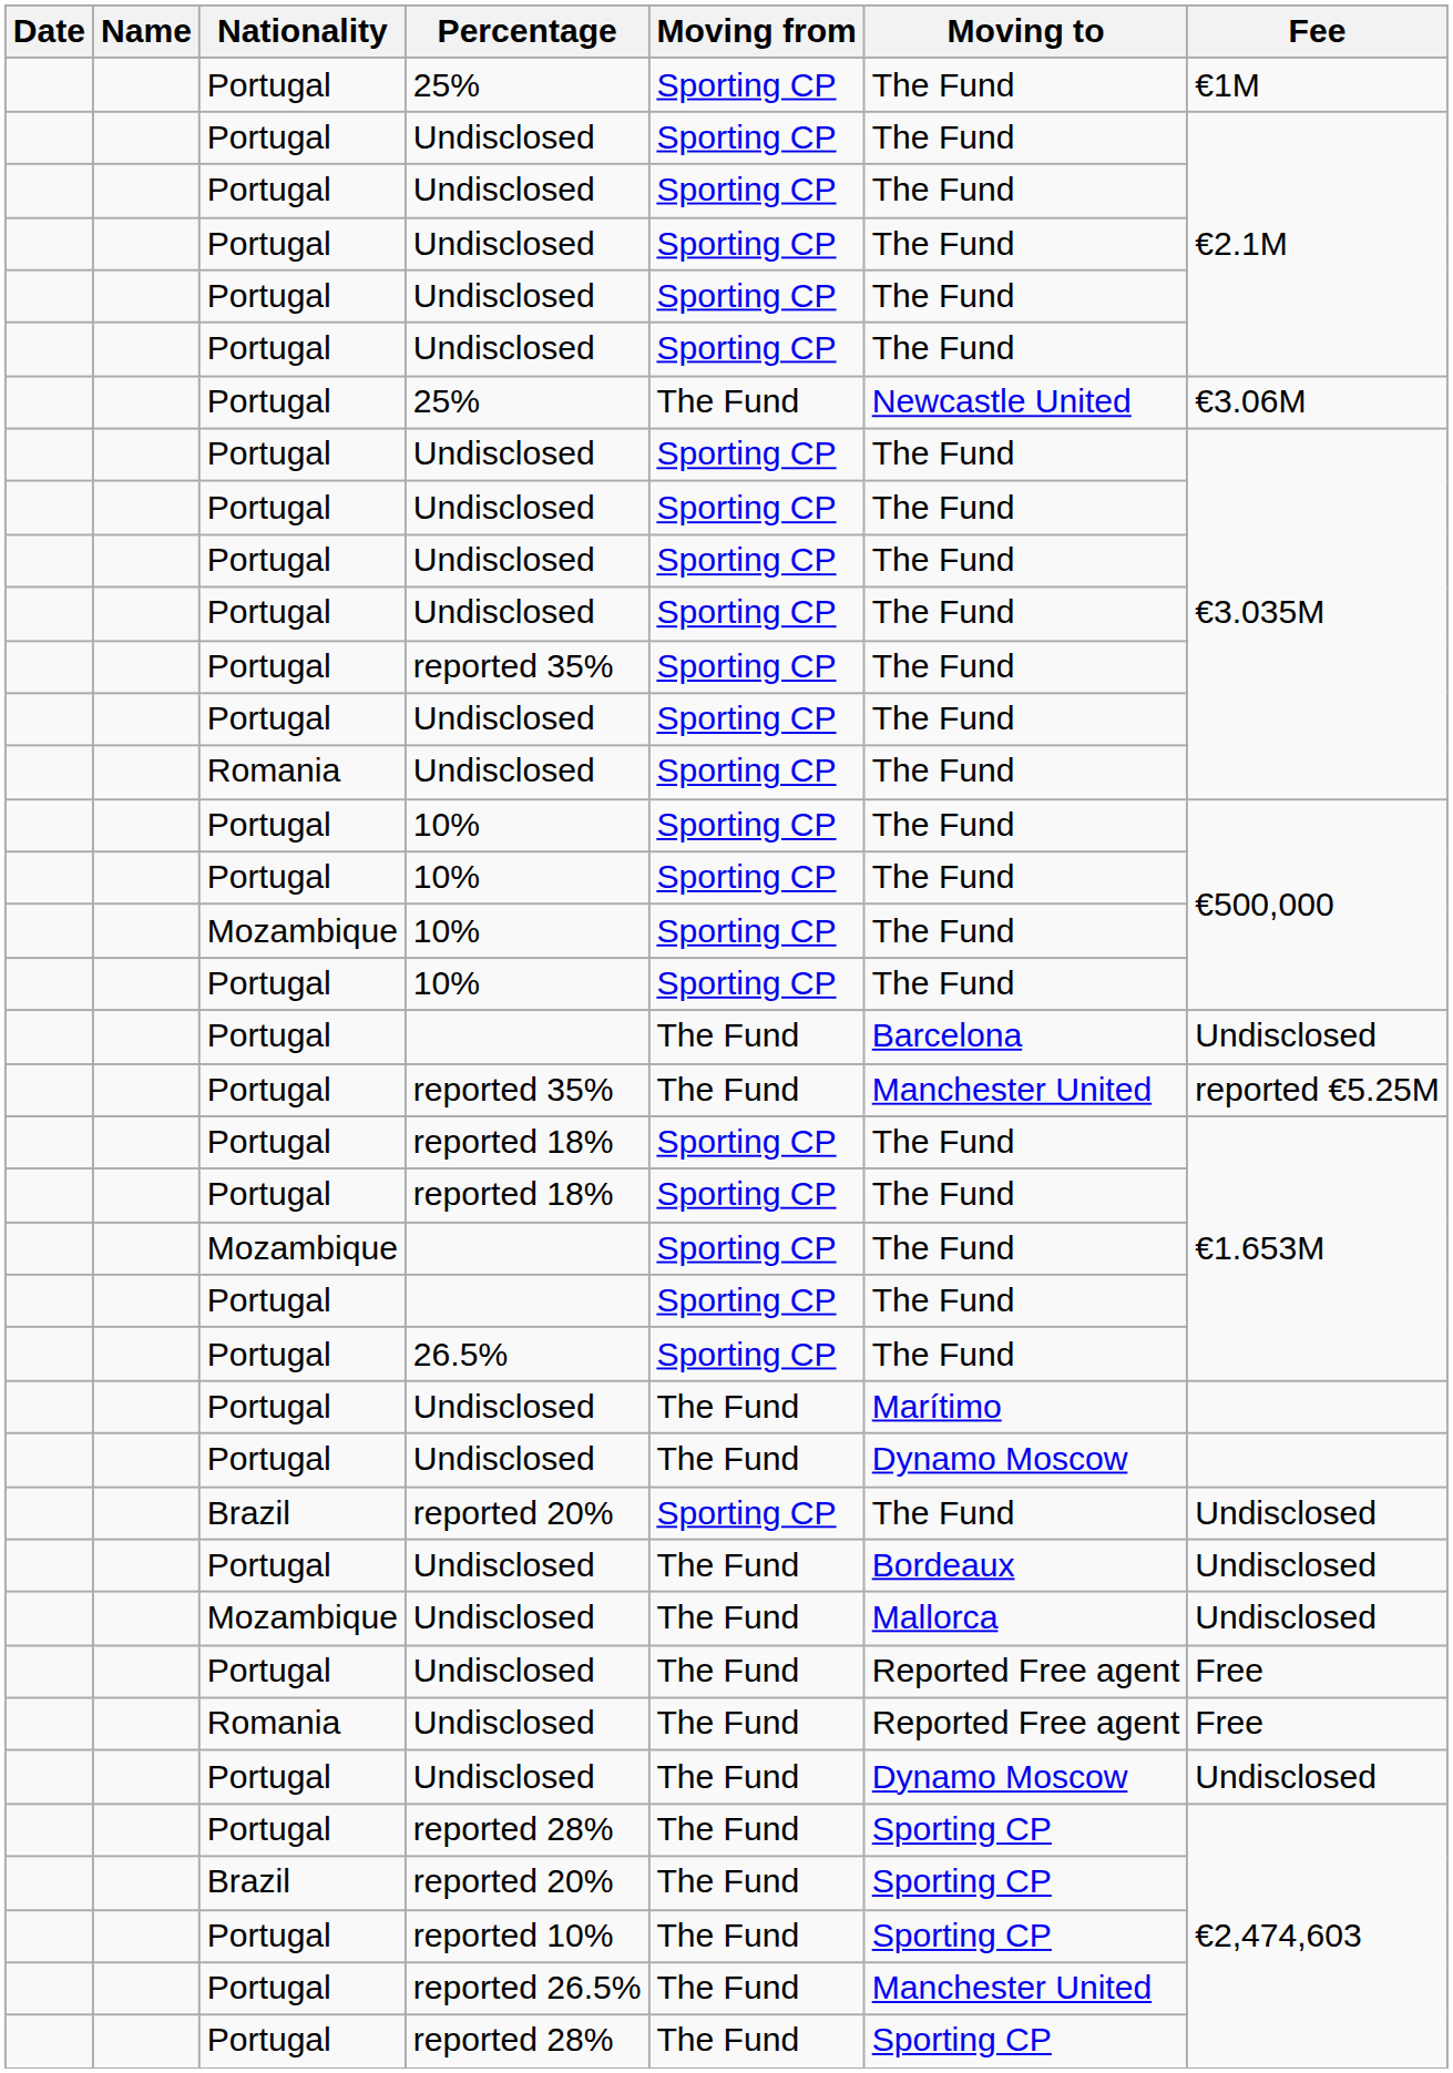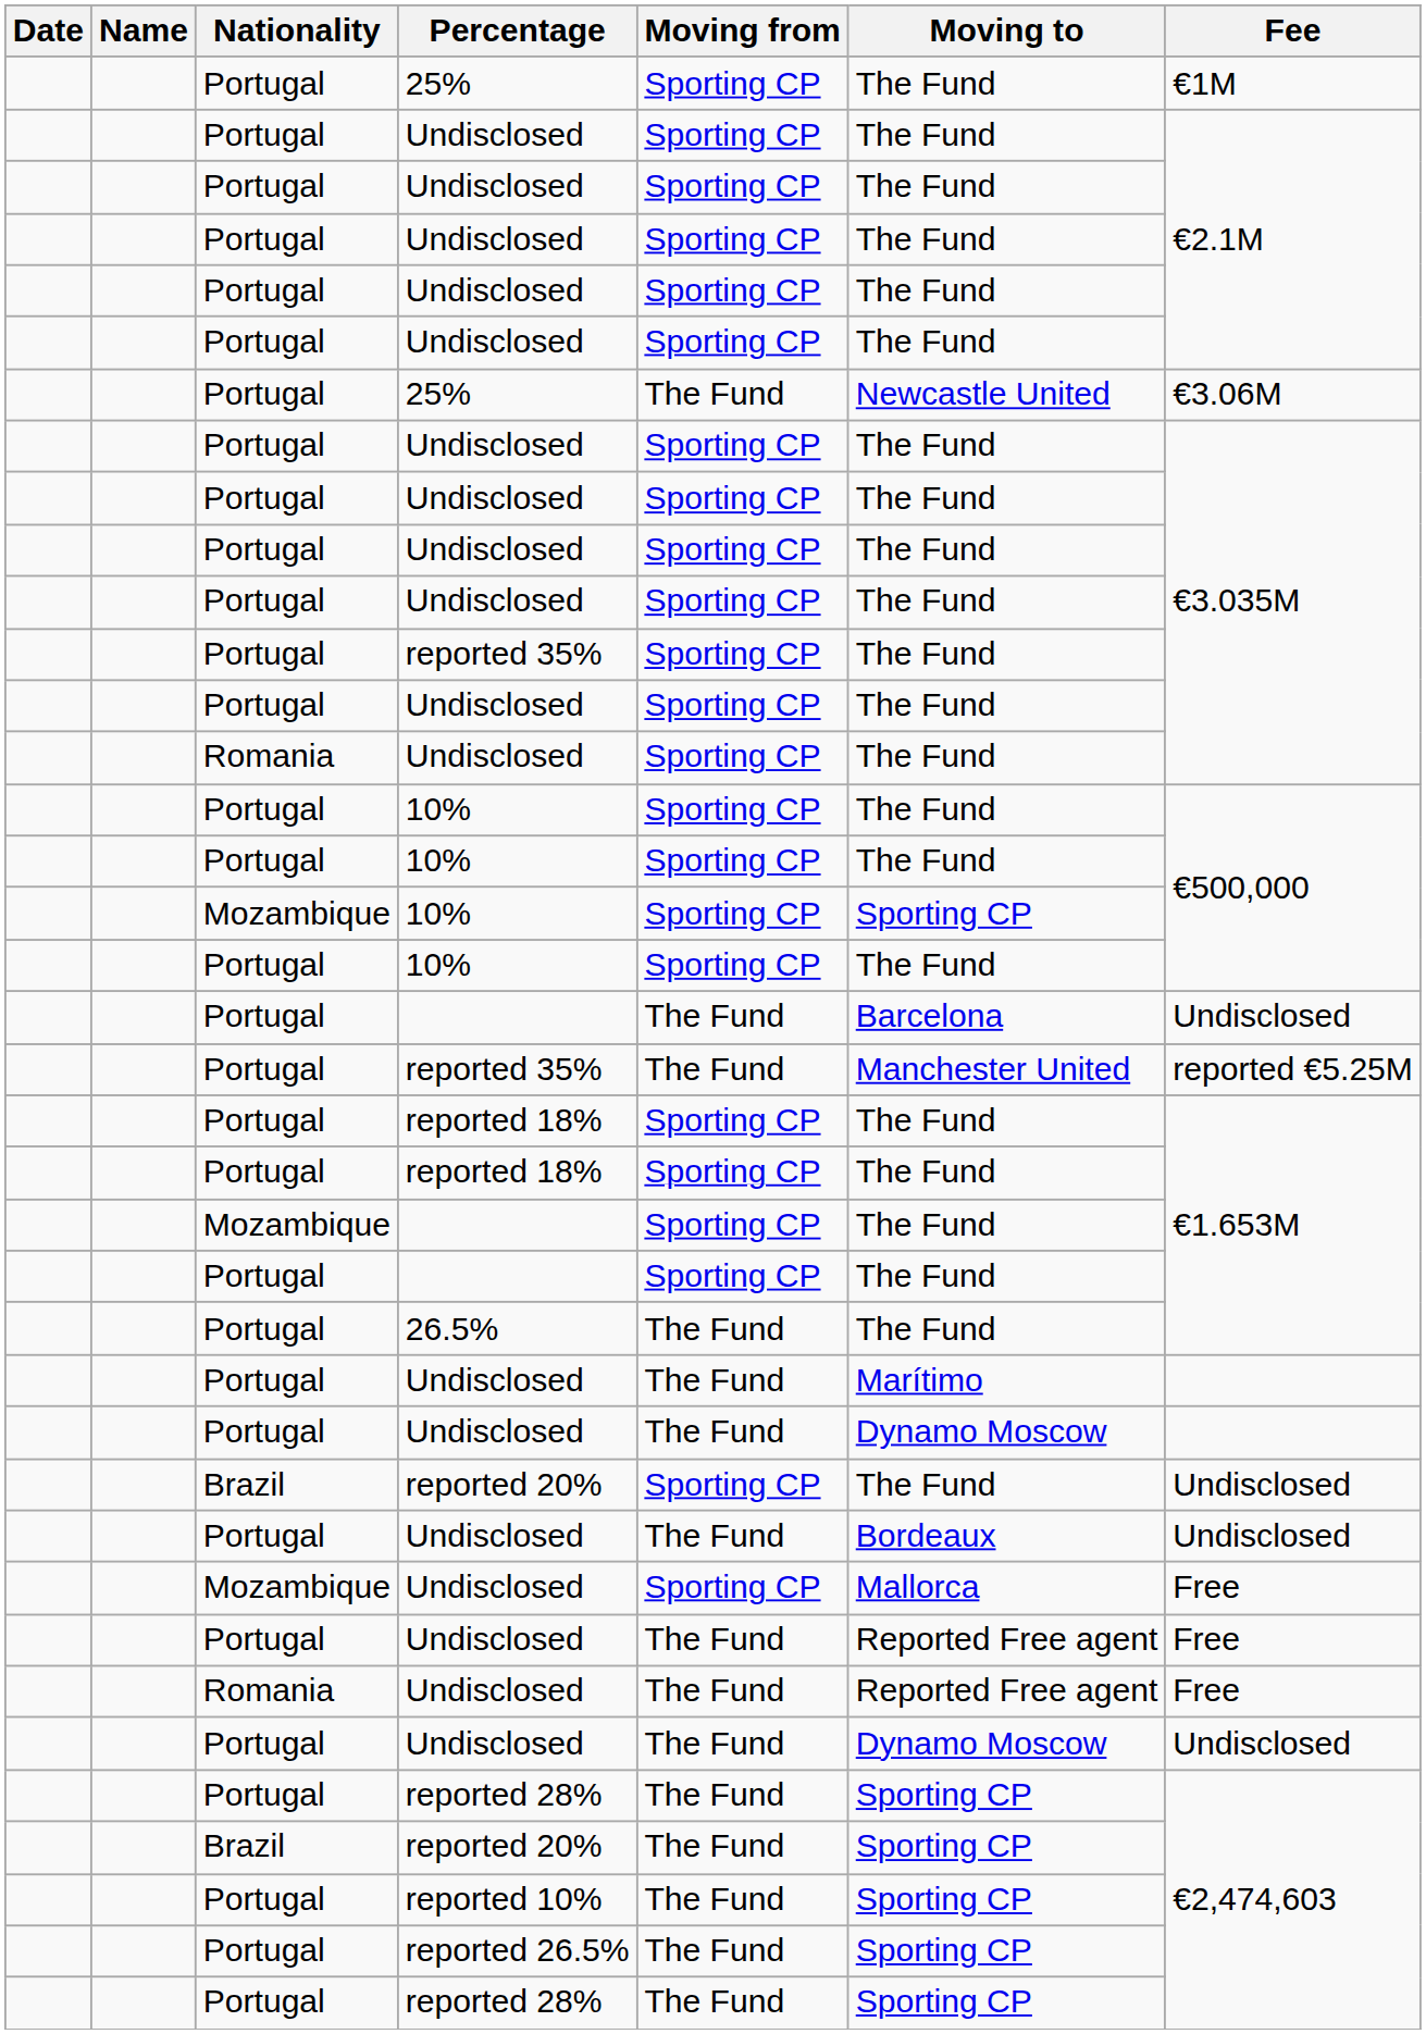 <table class="wikitable">
 <tr>
 <th>Date</th>
 <th>Name</th>
 <th>Nationality</th>
 <th>Percentage</th>
 <th>Moving from</th>
 <th>Moving to</th>
 <th>Fee</th>
 </tr>
 <tr>
 <td align=right></td>
 <td></td>
 <td>Portugal</td>
 <td>25%</td>
 <td><a href='#'>Sporting CP</a></td>
 <td>The Fund</td>
 <td>€1M</td>
 </tr>
 <tr>
 <td align=right></td>
 <td></td>
 <td>Portugal</td>
 <td>Undisclosed</td>
 <td><a href='#'>Sporting CP</a></td>
 <td>The Fund</td>
 <td rowspan=5>€2.1M</td>
 </tr>
 <tr>
 <td align=right></td>
 <td></td>
 <td>Portugal</td>
 <td>Undisclosed</td>
 <td><a href='#'>Sporting CP</a></td>
 <td>The Fund</td>
 </tr>
 <tr>
 <td align=right></td>
 <td></td>
 <td>Portugal</td>
 <td>Undisclosed</td>
 <td><a href='#'>Sporting CP</a></td>
 <td>The Fund</td>
 </tr>
 <tr>
 <td align=right></td>
 <td></td>
 <td>Portugal</td>
 <td>Undisclosed</td>
 <td><a href='#'>Sporting CP</a></td>
 <td>The Fund</td>
 </tr>
 <tr>
 <td align=right></td>
 <td></td>
 <td>Portugal</td>
 <td>Undisclosed</td>
 <td><a href='#'>Sporting CP</a></td>
 <td>The Fund</td>
 </tr>
 <tr>
 <td align=right></td>
 <td></td>
 <td>Portugal</td>
 <td>25%</td>
 <td>The Fund</td>
 <td> <a href='#'>Newcastle United</a></td>
 <td>€3.06M</td>
 </tr>
 <tr>
 <td></td>
 <td></td>
 <td>Portugal</td>
 <td>Undisclosed</td>
 <td><a href='#'>Sporting CP</a></td>
 <td>The Fund</td>
 <td rowspan=7>€3.035M</td>
 </tr>
 <tr>
 <td></td>
 <td></td>
 <td>Portugal</td>
 <td>Undisclosed</td>
 <td><a href='#'>Sporting CP</a></td>
 <td>The Fund</td>
 </tr>
 <tr>
 <td></td>
 <td></td>
 <td>Portugal</td>
 <td>Undisclosed</td>
 <td><a href='#'>Sporting CP</a></td>
 <td>The Fund</td>
 </tr>
 <tr>
 <td></td>
 <td></td>
 <td>Portugal</td>
 <td>Undisclosed</td>
 <td><a href='#'>Sporting CP</a></td>
 <td>The Fund</td>
 </tr>
 <tr>
 <td></td>
 <td></td>
 <td>Portugal</td>
 <td>reported 35%</td>
 <td><a href='#'>Sporting CP</a></td>
 <td>The Fund</td>
 </tr>
 <tr>
 <td></td>
 <td></td>
 <td>Portugal</td>
 <td>Undisclosed</td>
 <td><a href='#'>Sporting CP</a></td>
 <td>The Fund</td>
 </tr>
 <tr>
 <td></td>
 <td></td>
 <td>Romania</td>
 <td>Undisclosed</td>
 <td><a href='#'>Sporting CP</a></td>
 <td>The Fund</td>
 </tr>
 <tr>
 <td align=right></td>
 <td></td>
 <td>Portugal</td>
 <td>10%</td>
 <td><a href='#'>Sporting CP</a></td>
 <td>The Fund</td>
 <td rowspan=4>€500,000</td>
 </tr>
 <tr>
 <td align=right></td>
 <td></td>
 <td>Portugal</td>
 <td>10%</td>
 <td><a href='#'>Sporting CP</a></td>
 <td>The Fund</td>
 </tr>
 <tr>
 <td align=right></td>
 <td></td>
 <td>Mozambique</td>
 <td>10%</td>
 <td><a href='#'>Sporting CP</a></td>
-<td>The Fund</td>
+<td><a href='#'>Sporting CP</a></td>
 </tr>
 <tr>
 <td align=right></td>
 <td></td>
 <td>Portugal</td>
 <td>10%</td>
 <td><a href='#'>Sporting CP</a></td>
 <td>The Fund</td>
 </tr>
 <tr>
 <td align=right></td>
 <td></td>
 <td>Portugal</td>
 <td></td>
 <td>The Fund</td>
 <td> <a href='#'>Barcelona</a></td>
 <td>Undisclosed</td>
 </tr>
 <tr>
 <td align=right></td>
 <td></td>
 <td>Portugal</td>
 <td>reported 35%</td>
 <td>The Fund</td>
 <td> <a href='#'>Manchester United</a></td>
 <td>reported €5.25M</td>
 </tr>
 <tr>
 <td align=right></td>
 <td></td>
 <td>Portugal</td>
 <td>reported 18%</td>
 <td><a href='#'>Sporting CP</a></td>
 <td>The Fund</td>
 <td rowspan=5>€1.653M</td>
 </tr>
 <tr>
 <td align=right></td>
 <td></td>
 <td>Portugal</td>
 <td>reported 18%</td>
 <td><a href='#'>Sporting CP</a></td>
 <td>The Fund</td>
 </tr>
 <tr>
 <td align=right></td>
 <td></td>
 <td>Mozambique</td>
 <td></td>
 <td><a href='#'>Sporting CP</a></td>
 <td>The Fund</td>
 </tr>
 <tr>
 <td align=right></td>
 <td></td>
 <td>Portugal</td>
 <td></td>
 <td><a href='#'>Sporting CP</a></td>
 <td>The Fund</td>
 </tr>
 <tr>
 <td align=right></td>
 <td></td>
 <td>Portugal</td>
 <td>26.5%</td>
-<td><a href='#'>Sporting CP</a></td>
+<td>The Fund</td>
 <td>The Fund</td>
 </tr>
 <tr>
 <td align=right></td>
 <td></td>
 <td>Portugal</td>
 <td>Undisclosed</td>
 <td>The Fund</td>
 <td><a href='#'>Marítimo</a></td>
 <td></td>
 </tr>
 <tr>
 <td align=right></td>
 <td></td>
 <td>Portugal</td>
 <td>Undisclosed</td>
 <td>The Fund</td>
 <td> <a href='#'>Dynamo Moscow</a></td>
 <td></td>
 </tr>
 <tr>
 <td align=right></td>
 <td></td>
 <td>Brazil</td>
 <td>reported 20%</td>
 <td><a href='#'>Sporting CP</a></td>
 <td>The Fund</td>
 <td>Undisclosed</td>
 </tr>
 <tr>
 <td align=right></td>
 <td></td>
 <td>Portugal</td>
 <td>Undisclosed</td>
 <td>The Fund</td>
 <td> <a href='#'>Bordeaux</a></td>
 <td>Undisclosed</td>
 </tr>
 <tr>
 <td align=right></td>
 <td></td>
 <td>Mozambique</td>
 <td>Undisclosed</td>
-<td>The Fund</td>
+<td><a href='#'>Sporting CP</a></td>
 <td> <a href='#'>Mallorca</a></td>
-<td>Undisclosed</td>
+<td>Free</td>
 </tr>
 <tr>
 <td align=right></td>
 <td></td>
 <td>Portugal</td>
 <td>Undisclosed</td>
 <td>The Fund</td>
 <td>Reported Free agent</td>
 <td>Free</td>
 </tr>
 <tr>
 <td align=right></td>
 <td></td>
 <td>Romania</td>
 <td>Undisclosed</td>
 <td>The Fund</td>
 <td>Reported Free agent</td>
 <td>Free</td>
 </tr>
 <tr>
 <td align=right></td>
 <td></td>
 <td>Portugal</td>
 <td>Undisclosed</td>
 <td>The Fund</td>
 <td> <a href='#'>Dynamo Moscow</a></td>
 <td>Undisclosed</td>
 </tr>
 <tr>
 <td align=right></td>
 <td></td>
 <td>Portugal</td>
 <td>reported 28%</td>
 <td>The Fund</td>
 <td><a href='#'>Sporting CP</a></td>
 <td rowspan=5>€2,474,603</td>
 </tr>
 <tr>
 <td align=right></td>
 <td></td>
 <td>Brazil</td>
 <td>reported 20%</td>
 <td>The Fund</td>
 <td><a href='#'>Sporting CP</a></td>
 </tr>
 <tr>
 <td align=right></td>
 <td></td>
 <td>Portugal</td>
 <td>reported 10%</td>
 <td>The Fund</td>
 <td><a href='#'>Sporting CP</a></td>
 </tr>
 <tr>
 <td align=right></td>
 <td></td>
 <td>Portugal</td>
 <td>reported 26.5%</td>
 <td>The Fund</td>
-<td> <a href='#'>Manchester United</a></td>
+<td><a href='#'>Sporting CP</a></td>
 </tr>
 <tr>
 <td align=right></td>
 <td></td>
 <td>Portugal</td>
 <td>reported 28%</td>
 <td>The Fund</td>
 <td><a href='#'>Sporting CP</a></td>
 </tr>
 <tr>
 </tr>
 </table>
